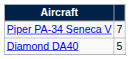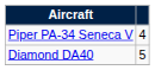 <table class= wikitable>
 <tr>
 <th style="background:#002147;color: white">Aircraft</th>
 <th style="background:#002147;color: white"></th>
 </tr>
 <tr>
 <td><a href='#'>Piper PA-34 Seneca V</a></td>
-<td>7</td>
+<td>4</td>
 </tr>
 <tr>
 <td><a href='#'>Diamond DA40</a></td>
 <td>5</td>
 </tr>
 <tr>
 </tr>
 </table>
